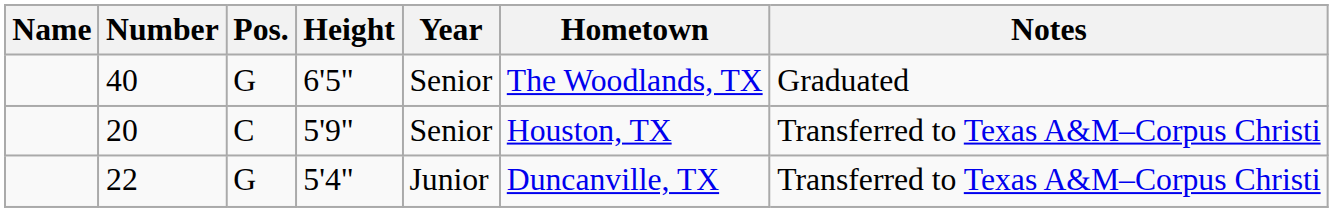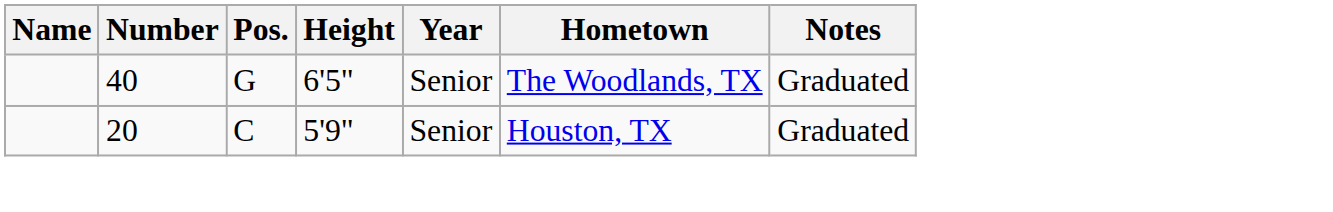 <table class="wikitable sortable" border="1">
 <tr>
 <th>Name</th>
 <th>Number</th>
 <th>Pos.</th>
 <th>Height</th>
 <th>Year</th>
 <th>Hometown</th>
 <th class="unsortable">Notes</th>
 </tr>
 <tr>
 <td></td>
 <td>40</td>
 <td>G</td>
 <td>6'5"</td>
 <td>Senior</td>
 <td><a href='#'>The Woodlands, TX</a></td>
 <td>Graduated</td>
 </tr>
 <tr>
 <td></td>
 <td>20</td>
 <td>C</td>
 <td>5'9"</td>
 <td>Senior</td>
 <td><a href='#'>Houston, TX</a></td>
-<td>Transferred to <a href='#'>Texas A&M–Corpus Christi</a></td>
-</tr>
-<tr>
-<td></td>
-<td>22</td>
-<td>G</td>
-<td>5'4"</td>
-<td>Junior</td>
-<td><a href='#'>Duncanville, TX</a></td>
-<td>Transferred to <a href='#'>Texas A&M–Corpus Christi</a></td>
+<td>Graduated</td>
 </tr>
 </table>
